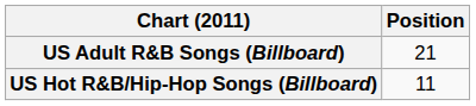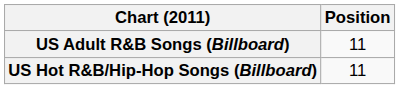 <table class="wikitable sortable plainrowheaders" style="text-align:center">
 <tr>
 <th scope="col">Chart (2011)</th>
 <th scope="col">Position</th>
 </tr>
 <tr>
 <th scope="row">US Adult R&B Songs (<em>Billboard</em>)</th>
-<td>21</td>
+<td>11</td>
 </tr>
 <tr>
 <th scope="row">US Hot R&B/Hip-Hop Songs (<em>Billboard</em>)</th>
 <td>11</td>
 </tr>
 </table>
